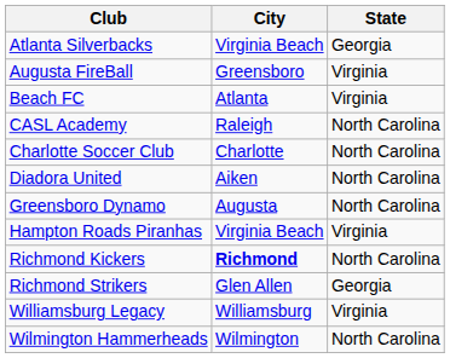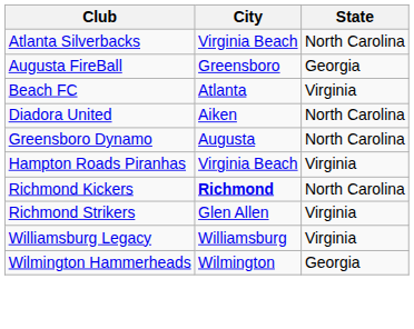 <table class="wikitable">
 <tr>
 <th>Club</th>
 <th>City</th>
 <th>State</th>
 </tr>
 <tr>
 <td><a href='#'>Atlanta Silverbacks</a></td>
 <td><a href='#'>Virginia Beach</a></td>
-<td>Georgia</td>
+<td>North Carolina</td>
 </tr>
 <tr>
 <td><a href='#'>Augusta FireBall</a></td>
 <td><a href='#'>Greensboro</a></td>
-<td>Virginia</td>
+<td>Georgia</td>
 </tr>
 <tr>
 <td><a href='#'>Beach FC</a></td>
 <td><a href='#'>Atlanta</a></td>
 <td>Virginia</td>
-</tr>
-<tr>
-<td><a href='#'>CASL Academy</a></td>
-<td><a href='#'>Raleigh</a></td>
-<td>North Carolina</td>
-</tr>
-<tr>
-<td><a href='#'>Charlotte Soccer Club</a></td>
-<td><a href='#'>Charlotte</a></td>
-<td>North Carolina</td>
 </tr>
 <tr>
 <td><a href='#'>Diadora United</a></td>
 <td><a href='#'>Aiken</a></td>
 <td>North Carolina</td>
 </tr>
 <tr>
 <td><a href='#'>Greensboro Dynamo</a></td>
 <td><a href='#'>Augusta</a></td>
 <td>North Carolina</td>
 </tr>
 <tr>
 <td><a href='#'>Hampton Roads Piranhas</a></td>
 <td><a href='#'>Virginia Beach</a></td>
 <td>Virginia</td>
 </tr>
 <tr>
 <td><a href='#'>Richmond Kickers</a></td>
 <td><strong><a href='#'>Richmond</a></strong></td>
 <td>North Carolina</td>
 </tr>
 <tr>
 <td><a href='#'>Richmond Strikers</a></td>
 <td><a href='#'>Glen Allen</a></td>
-<td>Georgia</td>
+<td>Virginia</td>
 </tr>
 <tr>
 <td><a href='#'>Williamsburg Legacy</a></td>
 <td><a href='#'>Williamsburg</a></td>
 <td>Virginia</td>
 </tr>
 <tr>
 <td><a href='#'>Wilmington Hammerheads</a></td>
 <td><a href='#'>Wilmington</a></td>
-<td>North Carolina</td>
+<td>Georgia</td>
 </tr>
 </table>
